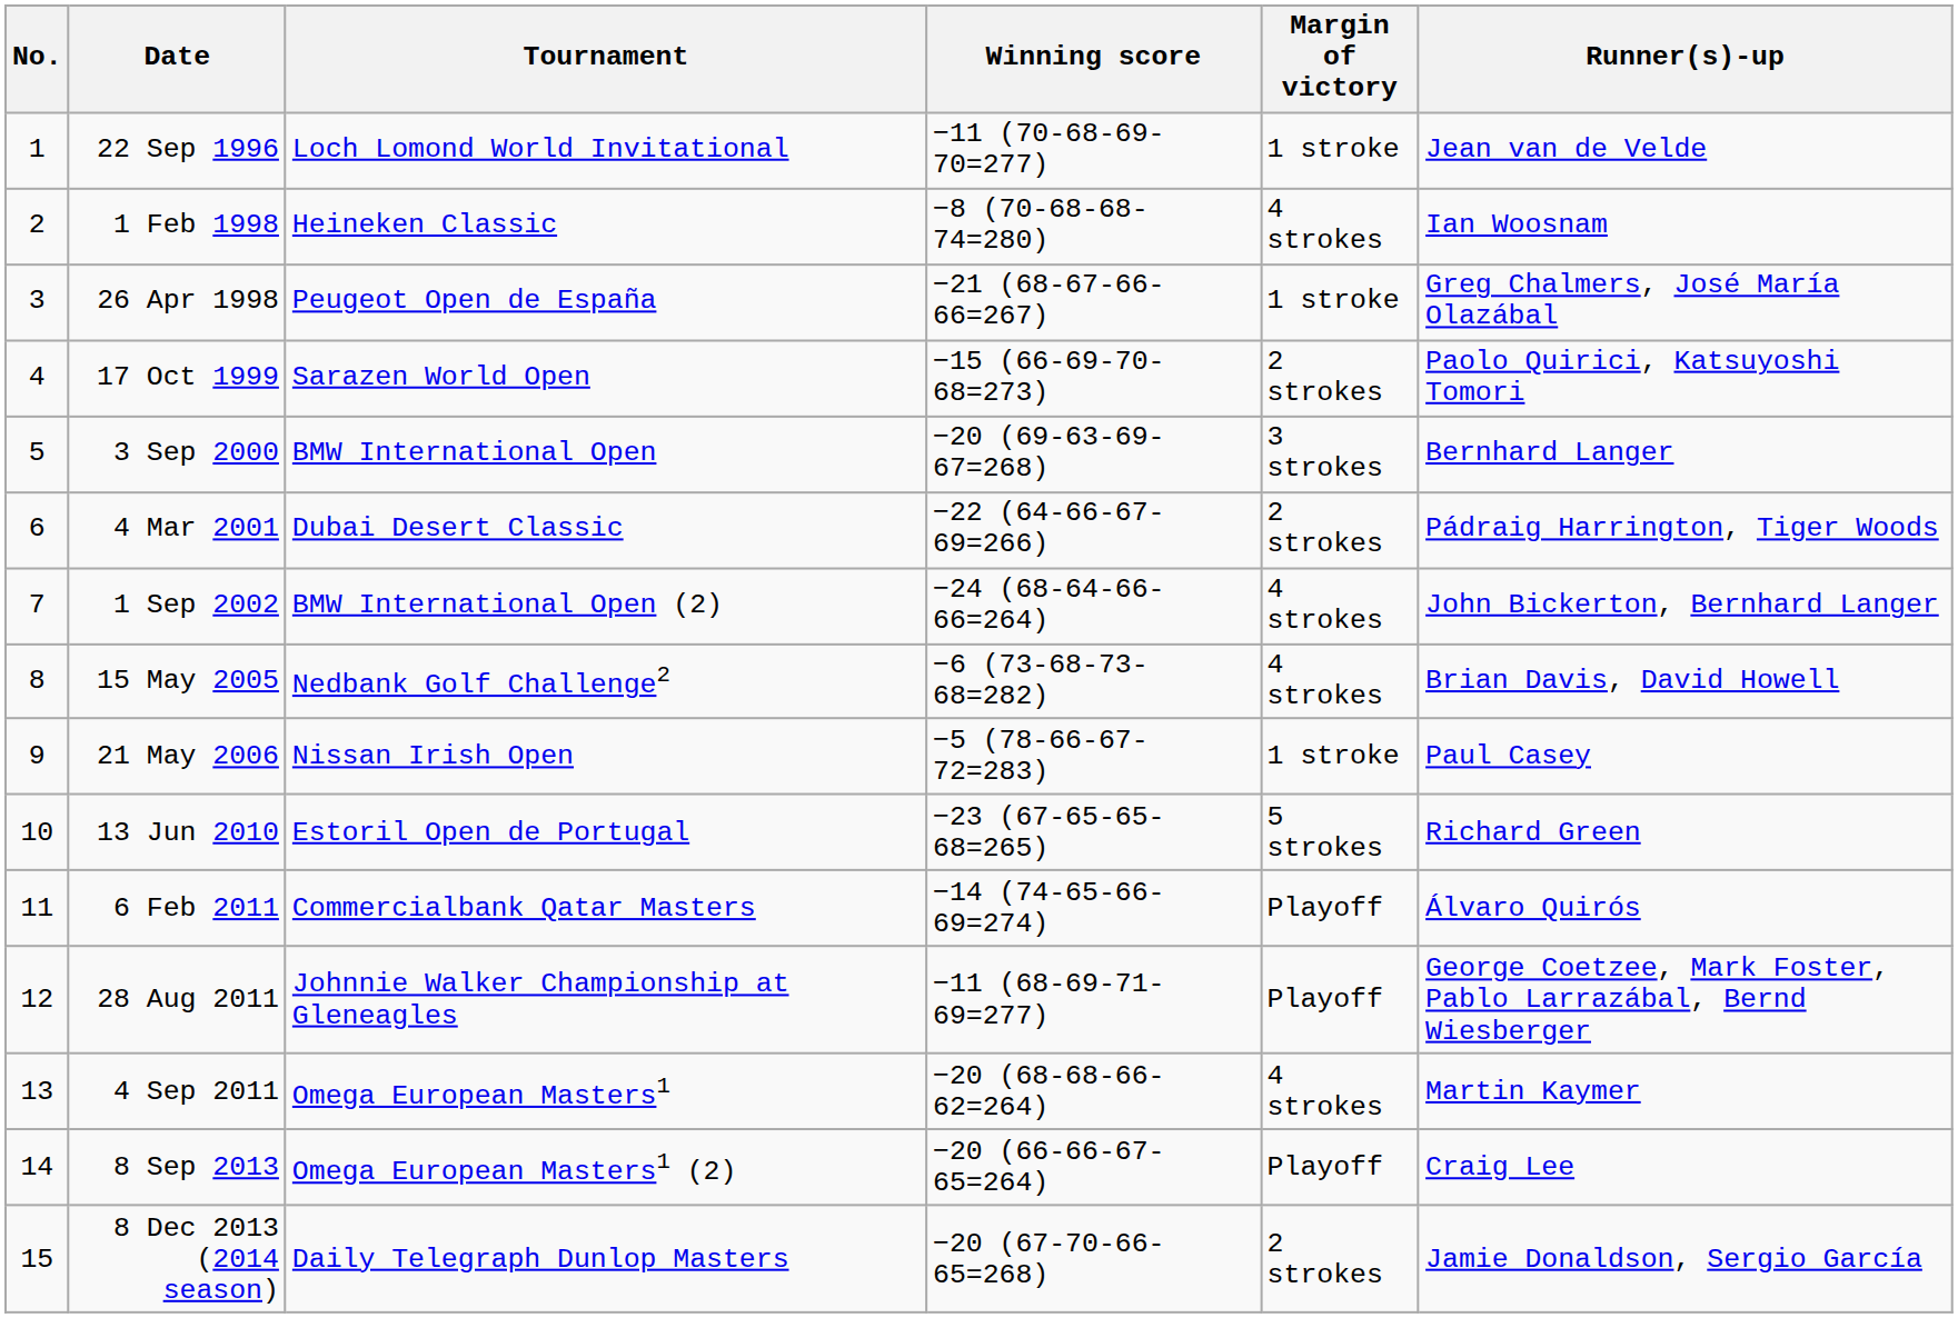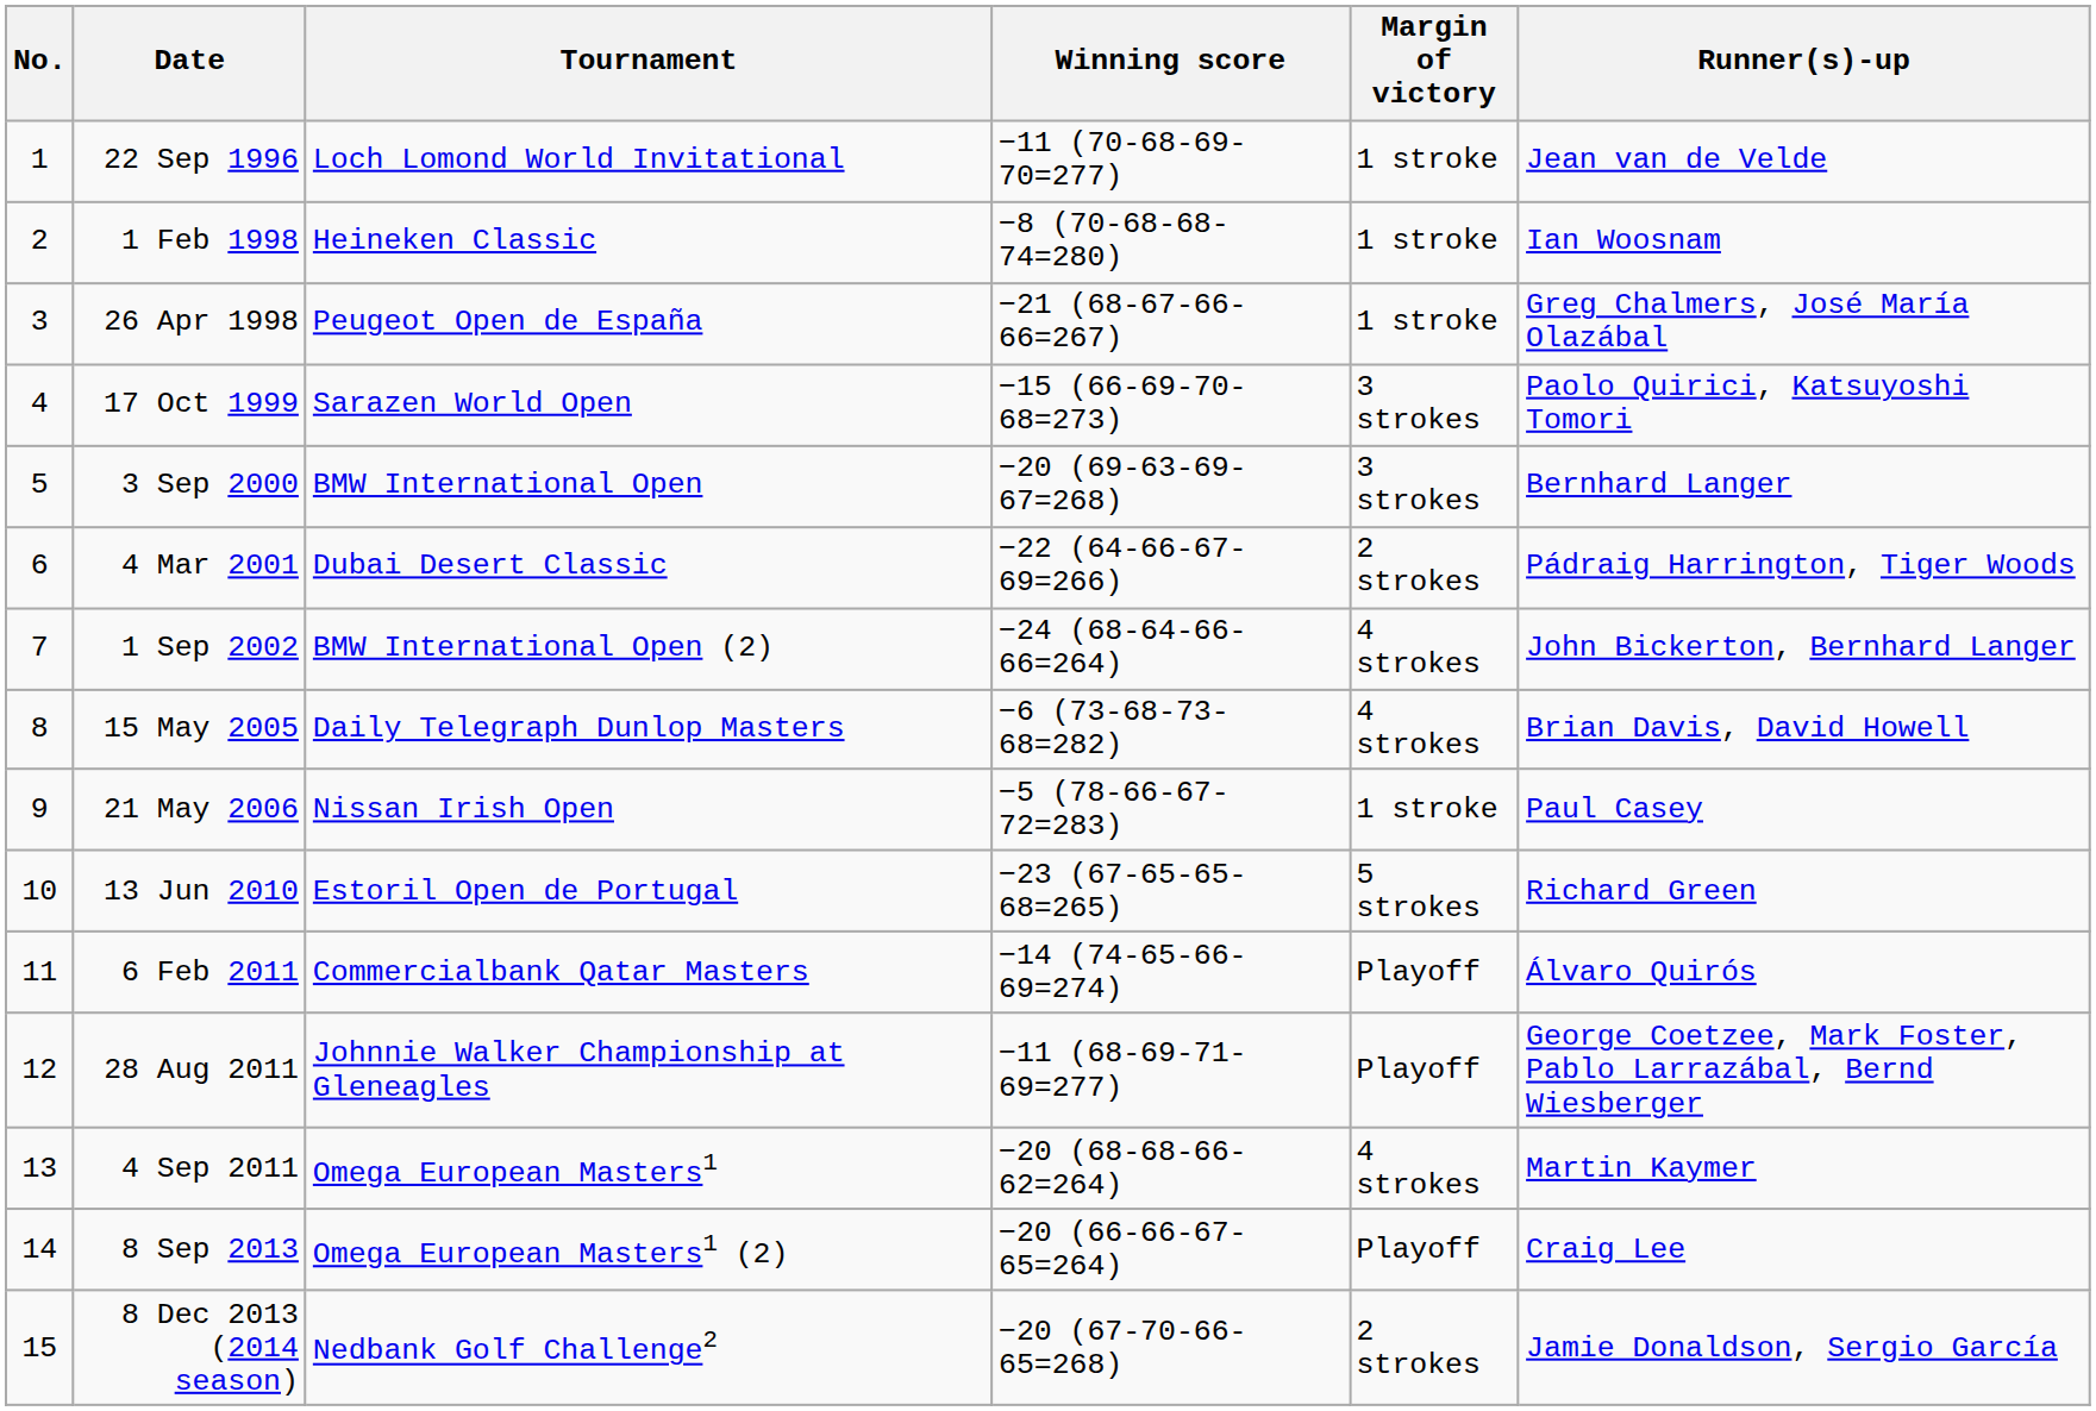 <table class="wikitable" style="font-size:95%;">
 <tr>
 <th>No.</th>
 <th>Date</th>
 <th>Tournament</th>
 <th>Winning score</th>
 <th>Margin of<br>victory</th>
 <th>Runner(s)-up</th>
 </tr>
 <tr>
 <td align=center>1</td>
 <td align=right>22 Sep <a href='#'>1996</a></td>
 <td><a href='#'>Loch Lomond World Invitational</a></td>
 <td>−11 (70-68-69-70=277)</td>
 <td>1 stroke</td>
 <td> <a href='#'>Jean van de Velde</a></td>
 </tr>
 <tr>
 <td align=center>2</td>
 <td align=right>1 Feb <a href='#'>1998</a></td>
 <td><a href='#'>Heineken Classic</a></td>
 <td>−8 (70-68-68-74=280)</td>
-<td>4 strokes</td>
+<td>1 stroke</td>
 <td> <a href='#'>Ian Woosnam</a></td>
 </tr>
 <tr>
 <td align=center>3</td>
 <td align=right>26 Apr 1998</td>
 <td><a href='#'>Peugeot Open de España</a></td>
 <td>−21 (68-67-66-66=267)</td>
 <td>1 stroke</td>
 <td> <a href='#'>Greg Chalmers</a>,  <a href='#'>José María Olazábal</a></td>
 </tr>
 <tr>
 <td align=center>4</td>
 <td align=right>17 Oct <a href='#'>1999</a></td>
 <td><a href='#'>Sarazen World Open</a></td>
 <td>−15 (66-69-70-68=273)</td>
-<td>2 strokes</td>
+<td>3 strokes</td>
 <td> <a href='#'>Paolo Quirici</a>,  <a href='#'>Katsuyoshi Tomori</a></td>
 </tr>
 <tr>
 <td align=center>5</td>
 <td align=right>3 Sep <a href='#'>2000</a></td>
 <td><a href='#'>BMW International Open</a></td>
 <td>−20 (69-63-69-67=268)</td>
 <td>3 strokes</td>
 <td> <a href='#'>Bernhard Langer</a></td>
 </tr>
 <tr>
 <td align=center>6</td>
 <td align=right>4 Mar <a href='#'>2001</a></td>
 <td><a href='#'>Dubai Desert Classic</a></td>
 <td>−22 (64-66-67-69=266)</td>
 <td>2 strokes</td>
 <td> <a href='#'>Pádraig Harrington</a>,  <a href='#'>Tiger Woods</a></td>
 </tr>
 <tr>
 <td align=center>7</td>
 <td align=right>1 Sep <a href='#'>2002</a></td>
 <td><a href='#'>BMW International Open</a> (2)</td>
 <td>−24 (68-64-66-66=264)</td>
 <td>4 strokes</td>
 <td> <a href='#'>John Bickerton</a>,  <a href='#'>Bernhard Langer</a></td>
 </tr>
 <tr>
 <td align=center>8</td>
 <td align=right>15 May <a href='#'>2005</a></td>
-<td><a href='#'>Nedbank Golf Challenge</a><sup>2</sup></td>
+<td><a href='#'>Daily Telegraph Dunlop Masters</a></td>
 <td>−6 (73-68-73-68=282)</td>
 <td>4 strokes</td>
 <td> <a href='#'>Brian Davis</a>,  <a href='#'>David Howell</a></td>
 </tr>
 <tr>
 <td align=center>9</td>
 <td align=right>21 May <a href='#'>2006</a></td>
 <td><a href='#'>Nissan Irish Open</a></td>
 <td>−5 (78-66-67-72=283)</td>
 <td>1 stroke</td>
 <td> <a href='#'>Paul Casey</a></td>
 </tr>
 <tr>
 <td align=center>10</td>
 <td align=right>13 Jun <a href='#'>2010</a></td>
 <td><a href='#'>Estoril Open de Portugal</a></td>
 <td>−23 (67-65-65-68=265)</td>
 <td>5 strokes</td>
 <td> <a href='#'>Richard Green</a></td>
 </tr>
 <tr>
 <td align=center>11</td>
 <td align=right>6 Feb <a href='#'>2011</a></td>
 <td><a href='#'>Commercialbank Qatar Masters</a></td>
 <td>−14 (74-65-66-69=274)</td>
 <td>Playoff</td>
 <td> <a href='#'>Álvaro Quirós</a></td>
 </tr>
 <tr>
 <td align=center>12</td>
 <td align=right>28 Aug 2011</td>
 <td><a href='#'>Johnnie Walker Championship at Gleneagles</a></td>
 <td>−11 (68-69-71-69=277)</td>
 <td>Playoff</td>
 <td> <a href='#'>George Coetzee</a>,  <a href='#'>Mark Foster</a>,<br> <a href='#'>Pablo Larrazábal</a>,  <a href='#'>Bernd Wiesberger</a></td>
 </tr>
 <tr>
 <td align=center>13</td>
 <td align=right>4 Sep 2011</td>
 <td><a href='#'>Omega European Masters</a><sup>1</sup></td>
 <td>−20 (68-68-66-62=264)</td>
 <td>4 strokes</td>
 <td> <a href='#'>Martin Kaymer</a></td>
 </tr>
 <tr>
 <td align=center>14</td>
 <td align=right>8 Sep <a href='#'>2013</a></td>
 <td><a href='#'>Omega European Masters</a><sup>1</sup> (2)</td>
 <td>−20 (66-66-67-65=264)</td>
 <td>Playoff</td>
 <td> <a href='#'>Craig Lee</a></td>
 </tr>
 <tr>
 <td align=center>15</td>
 <td align=right>8 Dec 2013<br>(<a href='#'>2014 season</a>)</td>
-<td><a href='#'>Daily Telegraph Dunlop Masters</a></td>
+<td><a href='#'>Nedbank Golf Challenge</a><sup>2</sup></td>
 <td>−20 (67-70-66-65=268)</td>
 <td>2 strokes</td>
 <td> <a href='#'>Jamie Donaldson</a>,  <a href='#'>Sergio García</a></td>
 </tr>
 </table>
